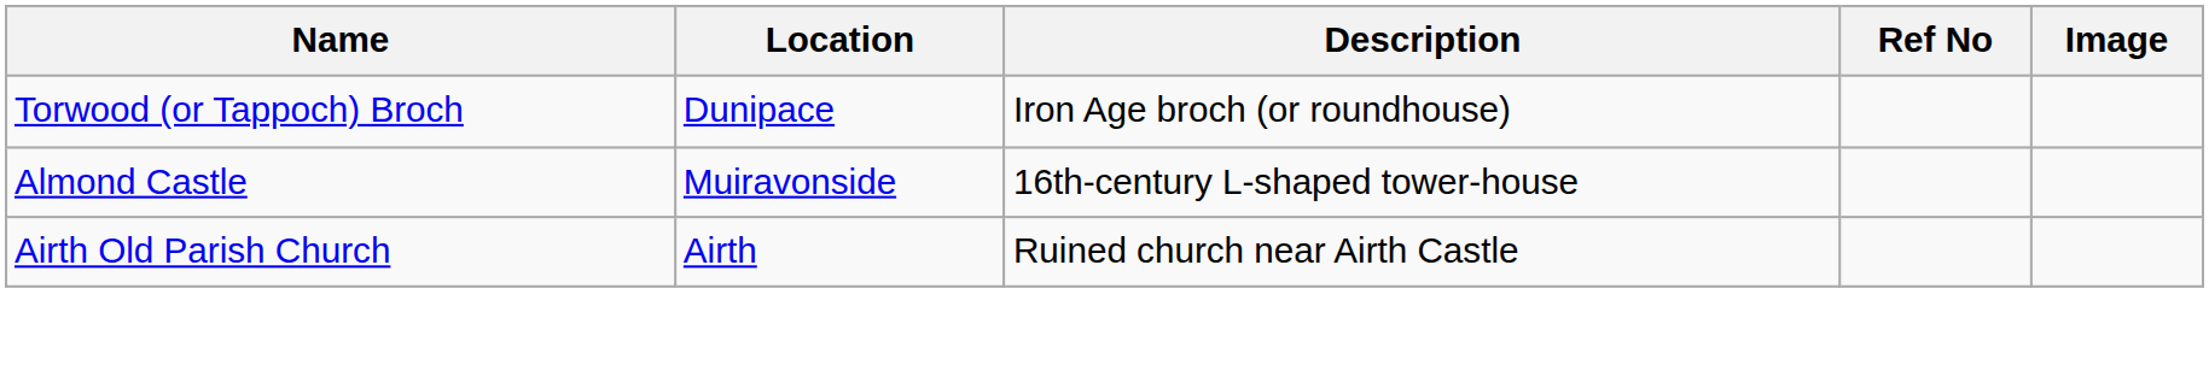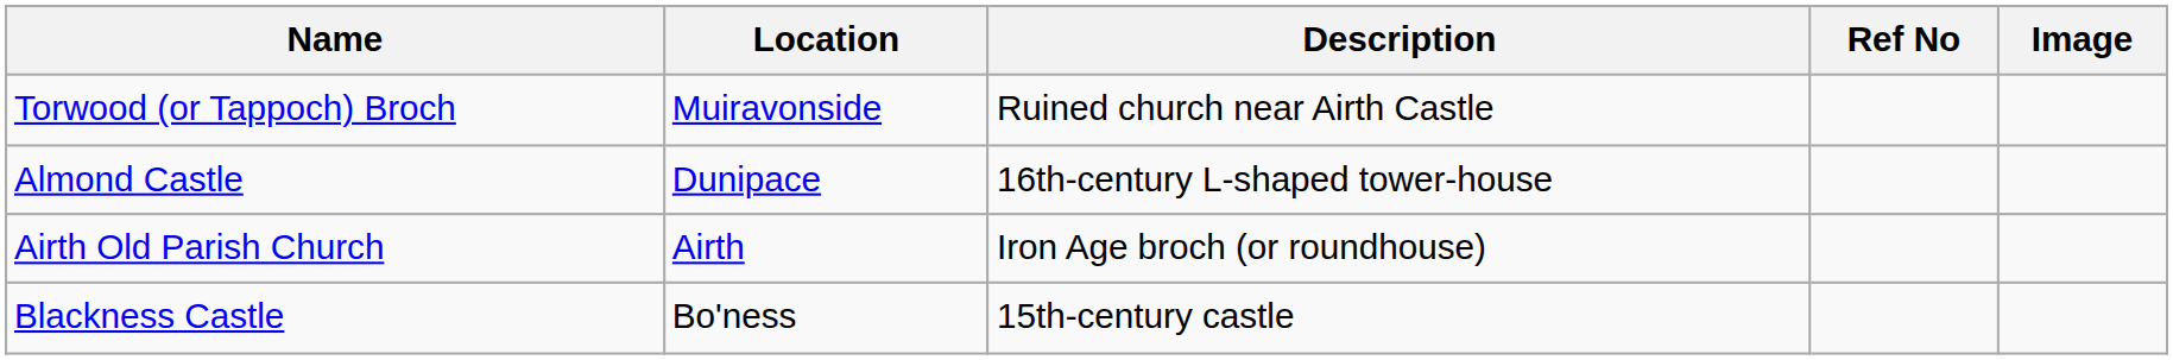 <table class="wikitable sortable" style="font-size: 90%;width:100%;border:0px;text-align:left;line-height:150%;">
 <tr>
 <th>Name</th>
 <th>Location</th>
 <th class="unsortable">Description</th>
 <th>Ref No</th>
 <th class="unsortable">Image</th>
 </tr>
 <tr>
 <td><a href='#'>Torwood (or Tappoch) Broch</a></td>
-<td><a href='#'>Dunipace</a></td>
-<td>Iron Age broch (or roundhouse)</td>
+<td><a href='#'>Muiravonside</a></td>
+<td>Ruined church near Airth Castle</td>
 <td></td>
 <td></td>
 </tr>
 <tr>
 <td><a href='#'>Almond Castle</a></td>
-<td><a href='#'>Muiravonside</a></td>
+<td><a href='#'>Dunipace</a></td>
 <td>16th-century L-shaped tower-house</td>
 <td></td>
 <td></td>
 </tr>
 <tr>
 <td><a href='#'>Airth Old Parish Church</a></td>
 <td><a href='#'>Airth</a></td>
-<td>Ruined church near Airth Castle</td>
+<td>Iron Age broch (or roundhouse)</td>
+<td></td>
+<td></td>
+</tr>
+<tr>
+<td><a href='#'>Blackness Castle</a></td>
+<td>Bo'ness</td>
+<td>15th-century castle</td>
 <td></td>
 <td></td>
 </tr>
 <tr>
 </tr>
 </table>
